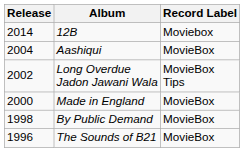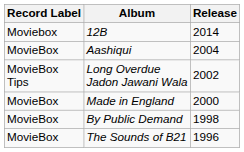 <table class="wikitable">
 <tr>
+<th>Record Label</th>
+<th>Album</th>
 <th>Release</th>
-<th>Album</th>
-<th>Record Label</th>
 </tr>
 <tr>
+<td>Moviebox</td>
+<td><em>12B</em></td>
 <td>2014</td>
-<td><em>12B</em></td>
-<td>Moviebox</td>
 </tr>
 <tr>
+<td>MovieBox</td>
+<td><em>Aashiqui</em></td>
 <td>2004</td>
-<td><em>Aashiqui</em></td>
-<td>MovieBox</td>
 </tr>
 <tr>
+<td>MovieBox<br>Tips</td>
+<td><em>Long Overdue</em><br><em>Jadon Jawani Wala</em></td>
 <td>2002</td>
-<td><em>Long Overdue</em><br><em>Jadon Jawani Wala</em></td>
-<td>MovieBox<br>Tips</td>
 </tr>
 <tr>
+<td>MovieBox</td>
+<td><em>Made in England</em></td>
 <td>2000</td>
-<td><em>Made in England</em></td>
-<td>MovieBox</td>
 </tr>
 <tr>
+<td>MovieBox</td>
+<td><em>By Public Demand</em></td>
 <td>1998</td>
-<td><em>By Public Demand</em></td>
-<td>MovieBox</td>
 </tr>
 <tr>
+<td>MovieBox</td>
+<td><em>The Sounds of B21</em></td>
 <td>1996</td>
-<td><em>The Sounds of B21</em></td>
-<td>MovieBox</td>
 </tr>
 </table>
